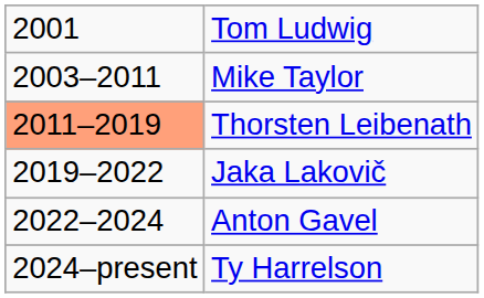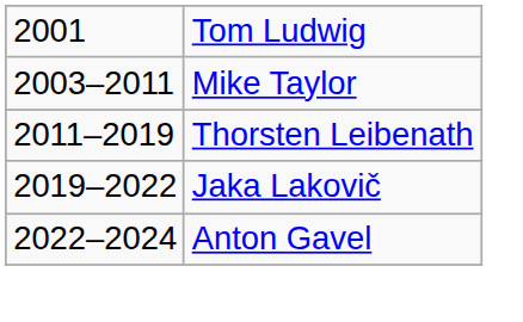 <table class="wikitable">
 <tr>
 <td>2001</td>
 <td> <a href='#'>Tom Ludwig</a></td>
 </tr>
 <tr>
 <td>2003–2011</td>
 <td> <a href='#'>Mike Taylor</a></td>
 </tr>
 <tr>
-<td style="background: lightsalmon;">2011–2019</td>
+<td>2011–2019</td>
 <td> <a href='#'>Thorsten Leibenath</a></td>
 </tr>
 <tr>
 <td>2019–2022</td>
 <td> <a href='#'>Jaka Lakovič</a></td>
 </tr>
 <tr>
 <td>2022–2024</td>
 <td> <a href='#'>Anton Gavel</a></td>
 </tr>
-<tr>
-<td>2024–present</td>
-<td> <a href='#'>Ty Harrelson</a></td>
-</tr>
 </table>
